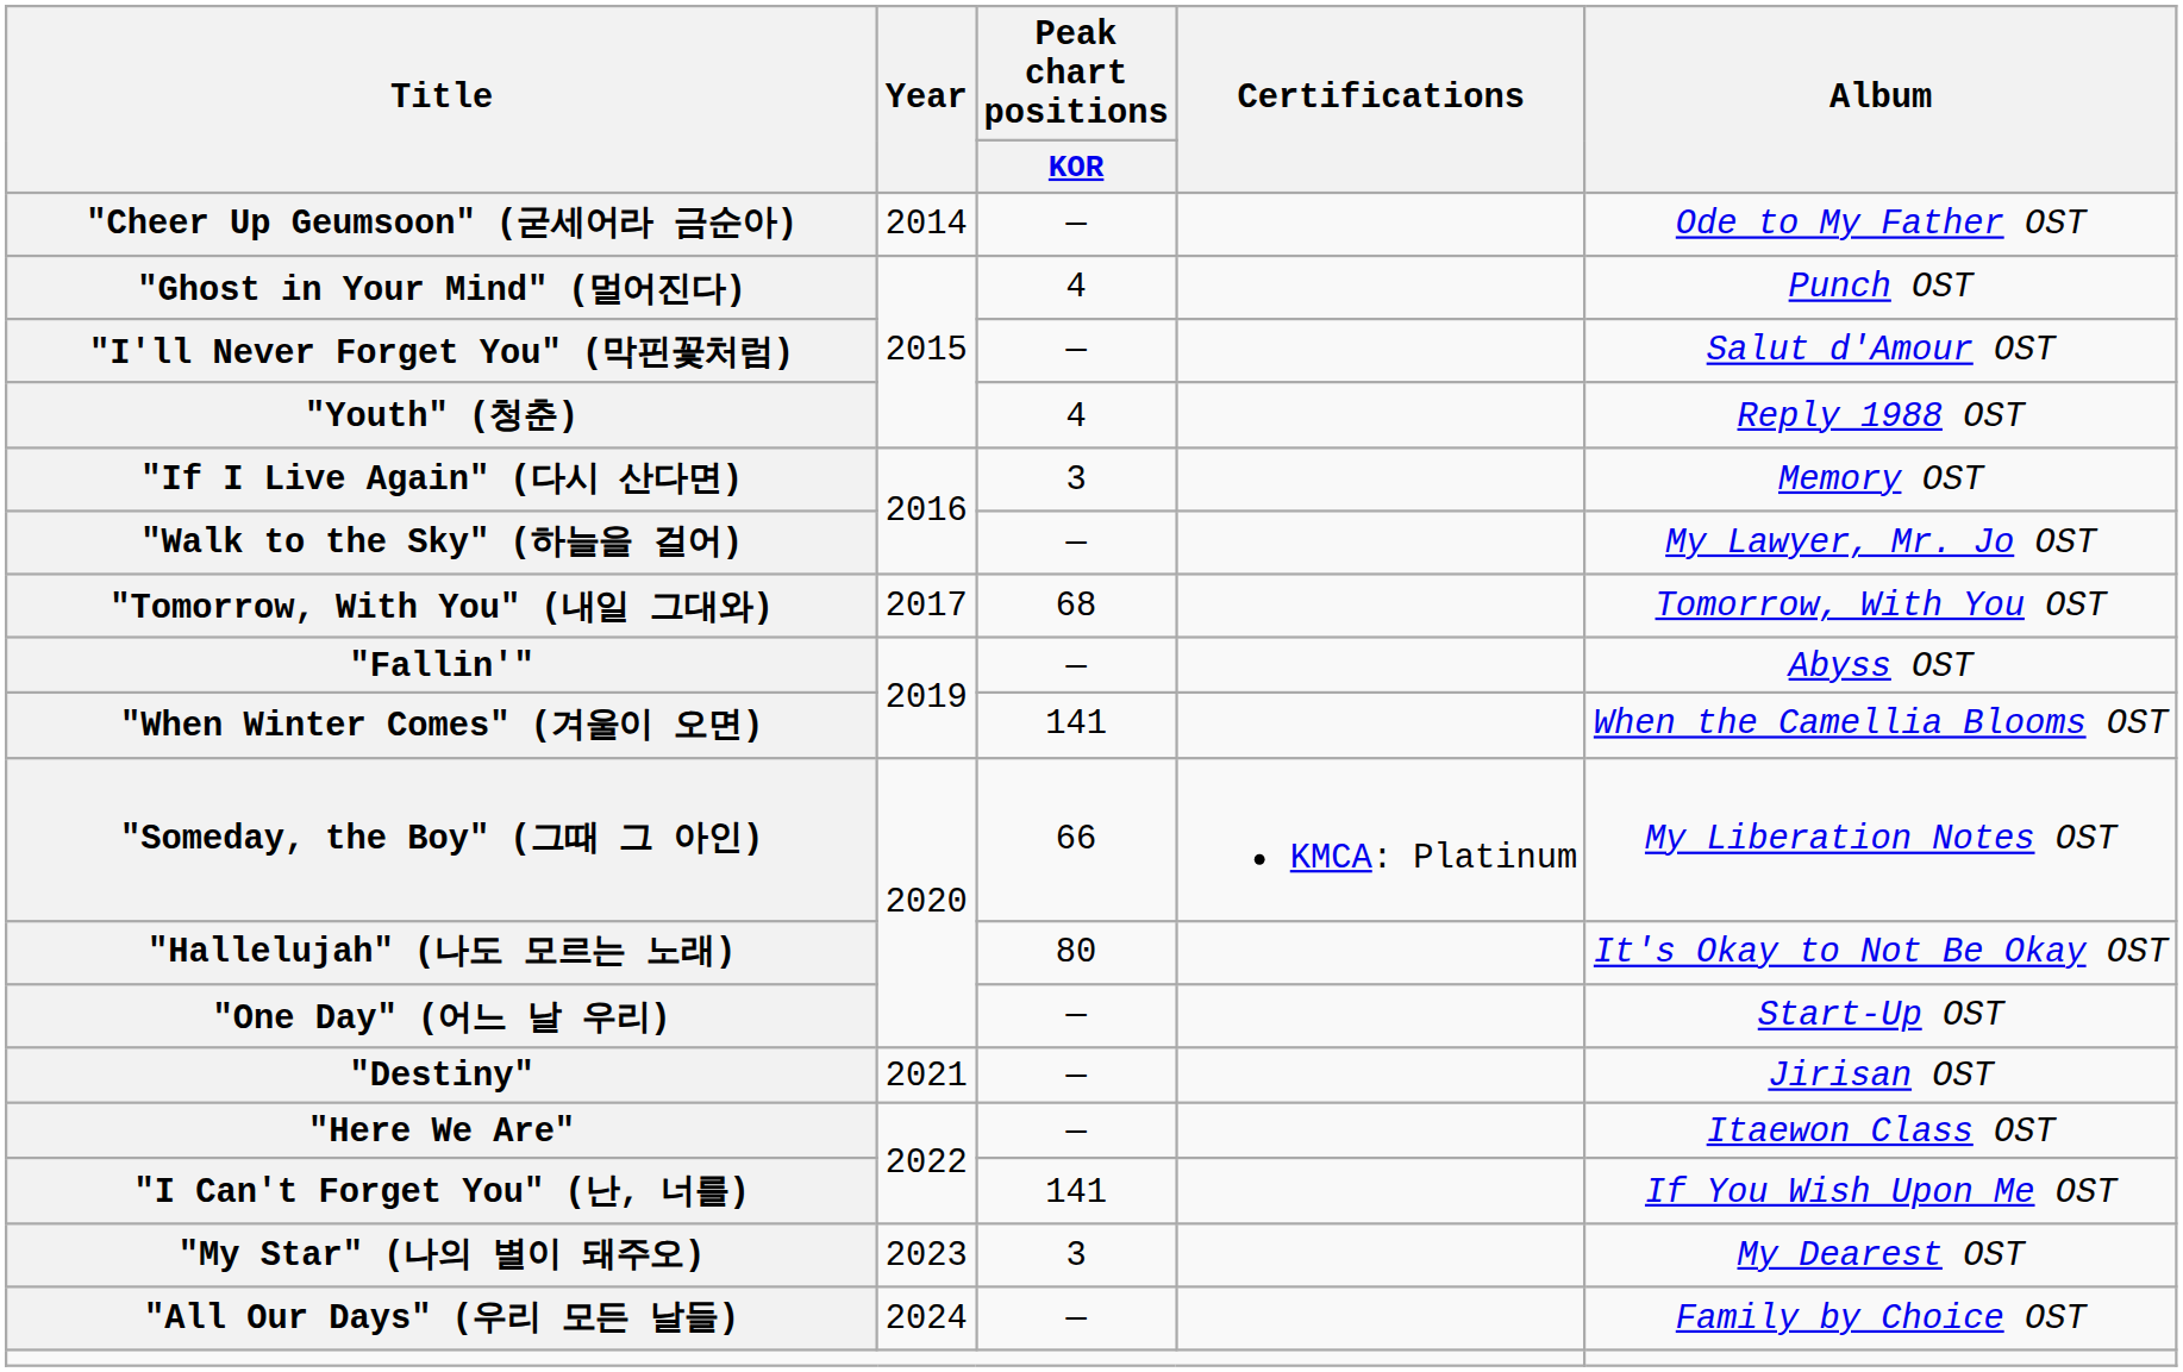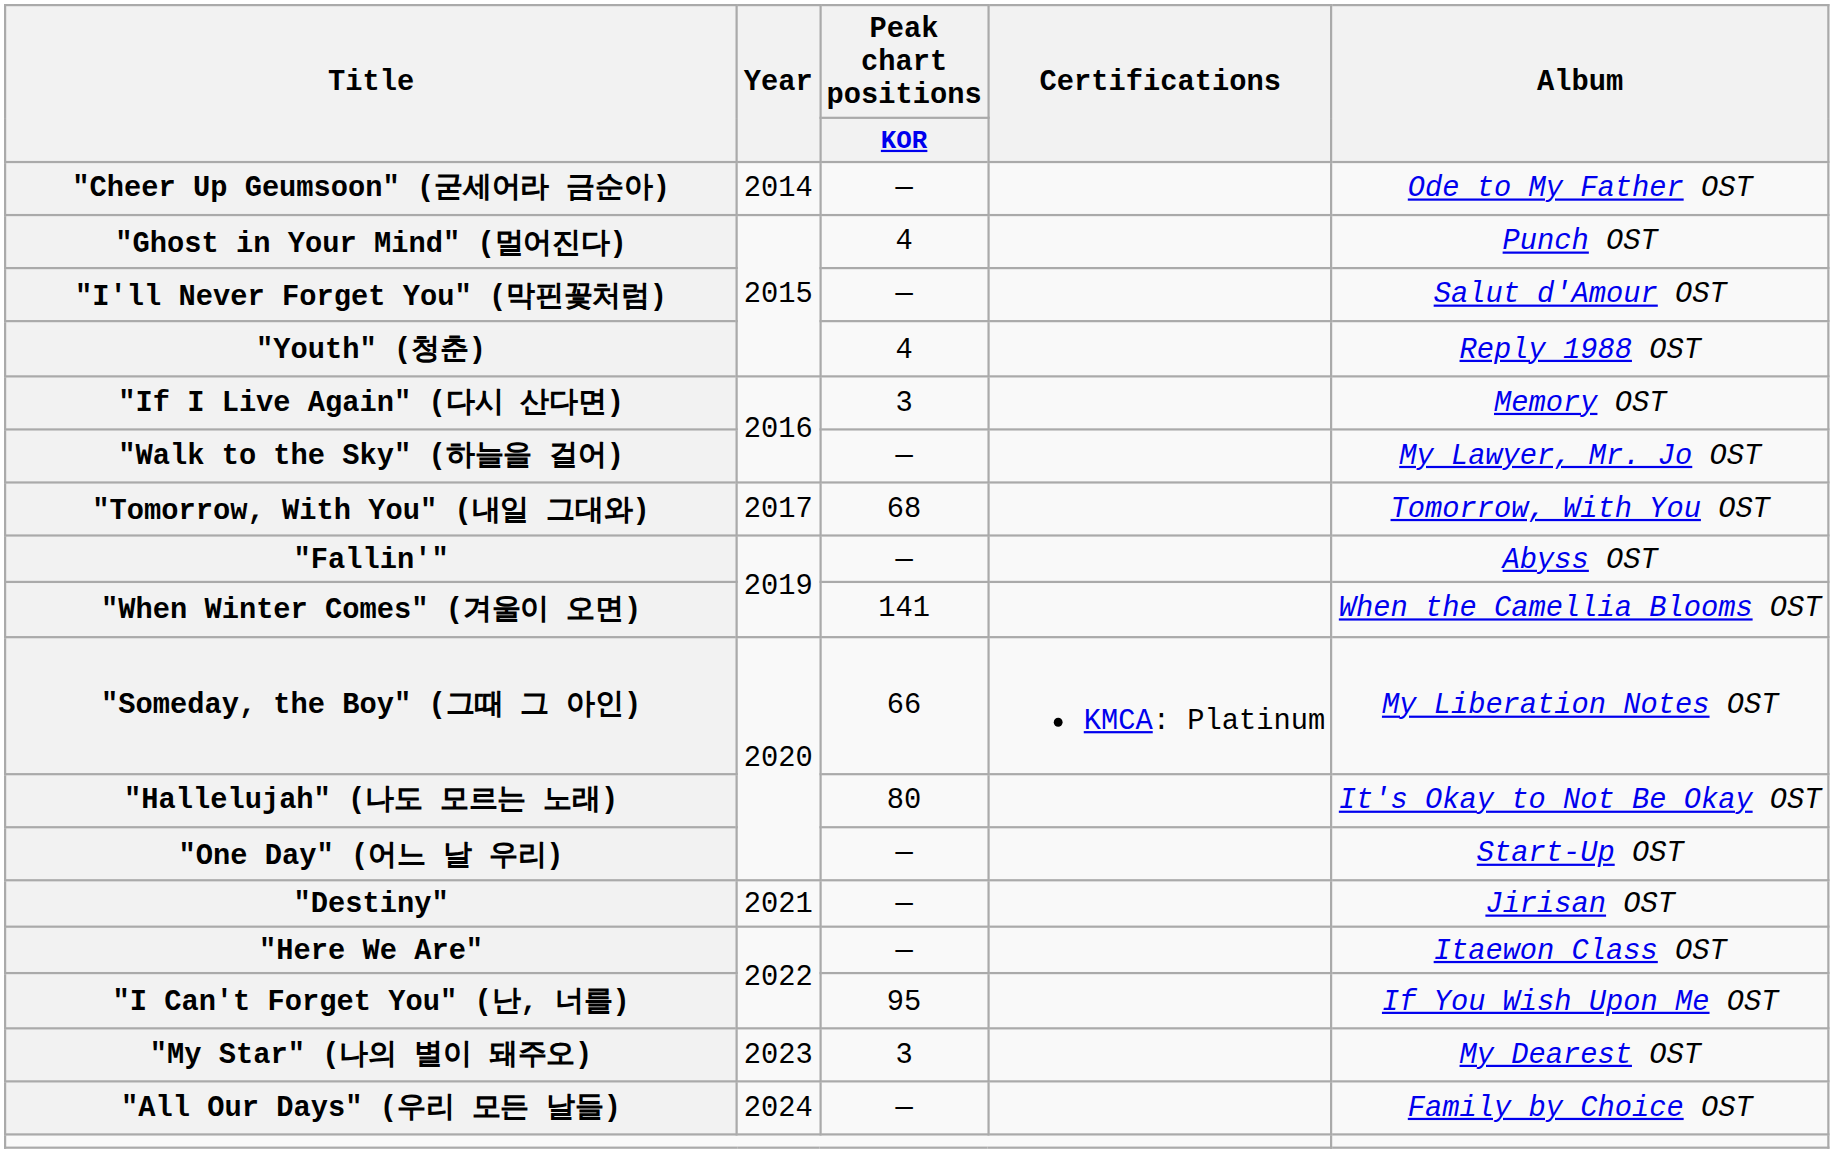 <table class="wikitable plainrowheaders" style="text-align:center;">
 <tr>
 <th scope="col" rowspan="2" style="width:25em;">Title</th>
 <th scope="col" rowspan="2">Year</th>
 <th scope="col" colspan="1">Peak chart positions</th>
 <th scope="col" rowspan="2">Certifications</th>
 <th scope="col" rowspan="2">Album</th>
 </tr>
 <tr>
 <th scope="col" style="width:2.5em;font-size:90%;"><a href='#'>KOR</a><br></th>
 </tr>
 <tr>
 <th scope="row">"Cheer Up Geumsoon" (굳세어라 금순아) </th>
 <td>2014</td>
 <td>—</td>
 <td></td>
 <td><em><a href='#'>Ode to My Father</a> OST</em></td>
 </tr>
 <tr>
 <th scope="row">"Ghost in Your Mind" (멀어진다)</th>
 <td rowspan="3">2015</td>
 <td>4</td>
 <td></td>
 <td><em><a href='#'>Punch</a> OST</em></td>
 </tr>
 <tr>
 <th scope="row">"I'll Never Forget You" (막핀꽃처럼)</th>
 <td>—</td>
 <td></td>
 <td><em><a href='#'>Salut d'Amour</a> OST</em></td>
 </tr>
 <tr>
 <th scope="row">"Youth" (청춘) </th>
 <td>4</td>
 <td></td>
 <td><em><a href='#'>Reply 1988</a> OST</em></td>
 </tr>
 <tr>
 <th scope="row">"If I Live Again" (다시 산다면)</th>
 <td rowspan="2">2016</td>
 <td>3</td>
 <td></td>
 <td><em><a href='#'>Memory</a> OST</em></td>
 </tr>
 <tr>
 <th scope="row">"Walk to the Sky" (하늘을 걸어)</th>
 <td>—</td>
 <td></td>
 <td><em><a href='#'>My Lawyer, Mr. Jo</a> OST</em></td>
 </tr>
 <tr>
 <th scope="row">"Tomorrow, With You" (내일 그대와)</th>
 <td>2017</td>
 <td>68</td>
 <td></td>
 <td><em><a href='#'>Tomorrow, With You</a> OST</em></td>
 </tr>
 <tr>
 <th scope="row">"Fallin'"</th>
 <td rowspan="2">2019</td>
 <td>—</td>
 <td></td>
 <td><em><a href='#'>Abyss</a> OST</em></td>
 </tr>
 <tr>
 <th scope="row">"When Winter Comes" (겨울이 오면)</th>
 <td>141</td>
 <td></td>
 <td><em><a href='#'>When the Camellia Blooms</a> OST</em></td>
 </tr>
 <tr>
 <th scope="row">"Someday, the Boy" (그때 그 아인)</th>
 <td rowspan="3">2020</td>
 <td>66</td>
 <td><br><ul><li><a href='#'>KMCA</a>: Platinum</li></ul></td>
 <td><em><a href='#'>My Liberation Notes</a> OST</em></td>
 </tr>
 <tr>
 <th scope="row">"Hallelujah" (나도 모르는 노래)</th>
 <td>80</td>
 <td></td>
 <td><em><a href='#'>It's Okay to Not Be Okay</a> OST</em></td>
 </tr>
 <tr>
 <th scope="row">"One Day" (어느 날 우리)</th>
 <td>—</td>
 <td></td>
 <td><em><a href='#'>Start-Up</a> OST</em></td>
 </tr>
 <tr>
 <th scope="row">"Destiny"</th>
 <td>2021</td>
 <td>—</td>
 <td></td>
 <td><em><a href='#'>Jirisan</a> OST</em></td>
 </tr>
 <tr>
 <th scope="row">"Here We Are"</th>
 <td rowspan="2">2022</td>
 <td>—</td>
 <td></td>
 <td><em><a href='#'>Itaewon Class</a> OST</em></td>
 </tr>
 <tr>
 <th scope="row">"I Can't Forget You" (난, 너를)</th>
-<td>141</td>
+<td>95</td>
 <td></td>
 <td><em><a href='#'>If You Wish Upon Me</a> OST</em></td>
 </tr>
 <tr>
 <th scope="row">"My Star" (나의 별이 돼주오)</th>
 <td>2023</td>
 <td>3</td>
 <td></td>
 <td><em><a href='#'>My Dearest</a> OST</em></td>
 </tr>
 <tr>
 <th scope="row">"All Our Days" (우리 모든 날들)</th>
 <td>2024</td>
 <td>—</td>
 <td></td>
 <td><em><a href='#'>Family by Choice</a> OST</em></td>
 </tr>
 <tr>
 <td colspan="4"></td>
 </tr>
 </table>
